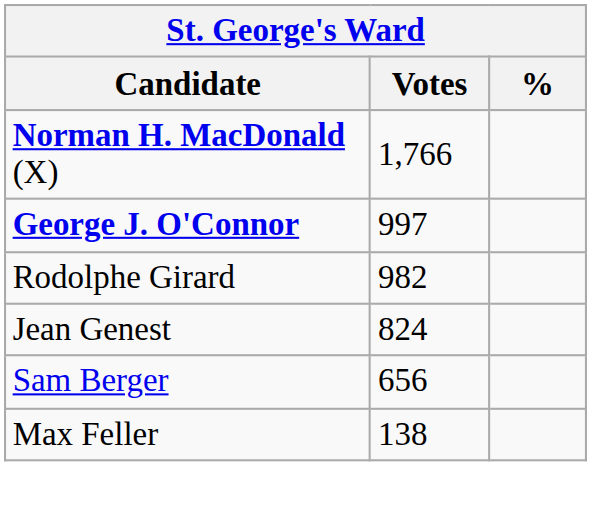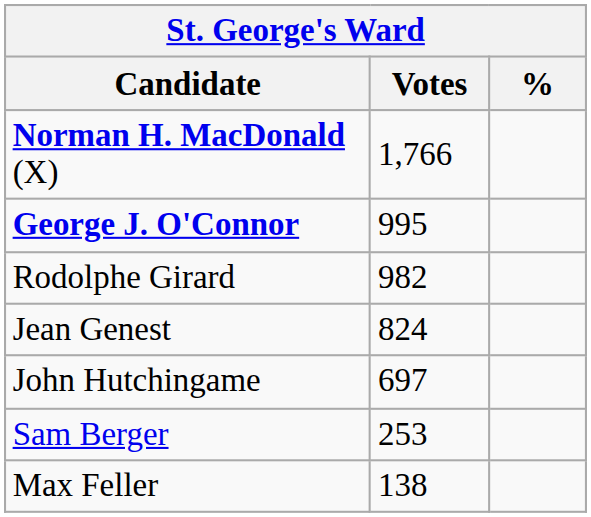 <table class="wikitable">
 <tr>
 <th colspan="3"><a href='#'>St. George's Ward</a></th>
 </tr>
 <tr>
 <th style="width: 170px">Candidate</th>
 <th style="width: 50px">Votes</th>
 <th style="width: 40px">%</th>
 </tr>
 <tr>
 <td><strong><a href='#'>Norman H. MacDonald</a></strong> (X)</td>
 <td>1,766</td>
 <td></td>
 </tr>
 <tr>
 <td><strong><a href='#'>George J. O'Connor</a></strong></td>
-<td>997</td>
+<td>995</td>
 <td></td>
 </tr>
 <tr>
 <td>Rodolphe Girard</td>
 <td>982</td>
 <td></td>
 </tr>
 <tr>
 <td>Jean Genest</td>
 <td>824</td>
 <td></td>
 </tr>
 <tr>
+<td>John Hutchingame</td>
+<td>697</td>
+<td></td>
+</tr>
+<tr>
 <td><a href='#'>Sam Berger</a></td>
-<td>656</td>
+<td>253</td>
 <td></td>
 </tr>
 <tr>
 <td>Max Feller</td>
 <td>138</td>
 <td></td>
 </tr>
 </table>
